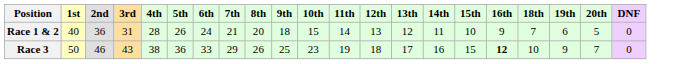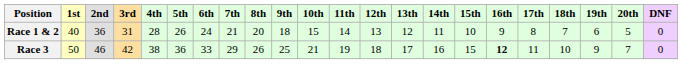 <table class="wikitable" style="font-size:85%; text-align:center">
 <tr>
 <th>Position</th>
 <td style="background:#ffffbf;"> <strong>1st</strong> </td>
 <td style="background:#dfdfdf;"> <strong>2nd</strong> </td>
 <td style="background:#ffdf9f;"> <strong>3rd</strong> </td>
 <td style="background:#dfffdf;"> <strong>4th</strong> </td>
 <td style="background:#dfffdf;"> <strong>5th</strong> </td>
 <td style="background:#dfffdf;"> <strong>6th</strong> </td>
 <td style="background:#dfffdf;"> <strong>7th</strong> </td>
 <td style="background:#dfffdf;"> <strong>8th</strong> </td>
 <td style="background:#dfffdf;"> <strong>9th</strong> </td>
 <td style="background:#dfffdf;"> <strong>10th</strong> </td>
 <td style="background:#dfffdf;"> <strong>11th</strong> </td>
 <td style="background:#dfffdf;"> <strong>12th</strong> </td>
 <td style="background:#dfffdf;"> <strong>13th</strong> </td>
 <td style="background:#dfffdf;"> <strong>14th</strong> </td>
 <td style="background:#dfffdf;"> <strong>15th</strong> </td>
 <td style="background:#dfffdf;"> <strong>16th</strong> </td>
+<td style="background:#dfffdf;"> <strong>17th</strong> </td>
 <td style="background:#dfffdf;"> <strong>18th</strong> </td>
 <td style="background:#dfffdf;"> <strong>19th</strong> </td>
 <td style="background:#dfffdf;"> <strong>20th</strong> </td>
 <td style="background:#efcfff;"> <strong>DNF</strong> </td>
 </tr>
 <tr>
 <th>Race 1 & 2</th>
 <td style="background:#ffffbf;">40</td>
 <td style="background:#dfdfdf;">36</td>
 <td style="background:#ffdf9f;">31</td>
 <td style="background:#dfffdf;">28</td>
 <td style="background:#dfffdf;">26</td>
 <td style="background:#dfffdf;">24</td>
 <td style="background:#dfffdf;">21</td>
 <td style="background:#dfffdf;">20</td>
 <td style="background:#dfffdf;">18</td>
 <td style="background:#dfffdf;">15</td>
 <td style="background:#dfffdf;">14</td>
 <td style="background:#dfffdf;">13</td>
 <td style="background:#dfffdf;">12</td>
 <td style="background:#dfffdf;">11</td>
 <td style="background:#dfffdf;">10</td>
 <td style="background:#dfffdf;">9</td>
+<td style="background:#dfffdf;">8</td>
 <td style="background:#dfffdf;">7</td>
 <td style="background:#dfffdf;">6</td>
 <td style="background:#dfffdf;">5</td>
 <td style="background:#efcfff;">0</td>
 </tr>
 <tr>
 <th>Race 3</th>
 <td style="background:#ffffbf;">50</td>
 <td style="background:#dfdfdf;">46</td>
-<td style="background:#ffdf9f;">43</td>
+<td style="background:#ffdf9f;">42</td>
 <td style="background:#dfffdf;">38</td>
 <td style="background:#dfffdf;">36</td>
 <td style="background:#dfffdf;">33</td>
 <td style="background:#dfffdf;">29</td>
 <td style="background:#dfffdf;">26</td>
 <td style="background:#dfffdf;">25</td>
-<td style="background:#dfffdf;">23</td>
+<td style="background:#dfffdf;">21</td>
 <td style="background:#dfffdf;">19</td>
 <td style="background:#dfffdf;">18</td>
 <td style="background:#dfffdf;">17</td>
 <td style="background:#dfffdf;">16</td>
 <td style="background:#dfffdf;">15</td>
 <td style="background:#dfffdf;"><strong>12</strong></td>
+<td style="background:#dfffdf;">11</td>
 <td style="background:#dfffdf;">10</td>
 <td style="background:#dfffdf;">9</td>
 <td style="background:#dfffdf;">7</td>
 <td style="background:#efcfff;">0</td>
 </tr>
 </table>
